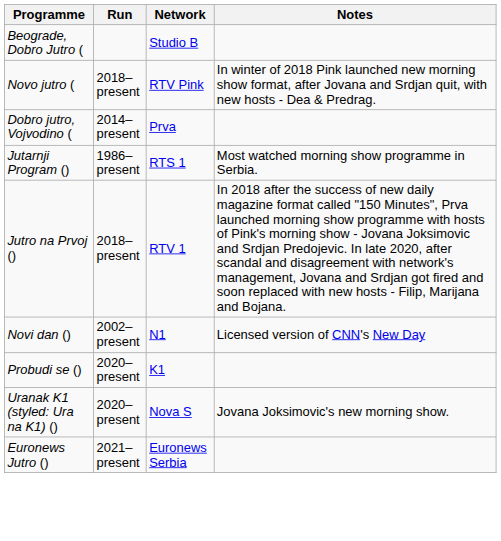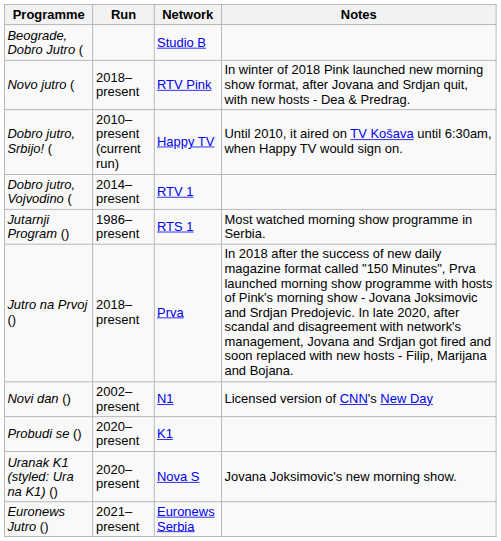 <table class="wikitable">
 <tr>
 <th>Programme</th>
 <th>Run</th>
 <th>Network</th>
 <th>Notes</th>
 </tr>
 <tr>
 <td><em>Beograde, Dobro Jutro</em> (</td>
 <td></td>
 <td><a href='#'>Studio B</a></td>
 <td></td>
 </tr>
 <tr>
 <td><em>Novo jutro</em> (</td>
 <td>2018–present</td>
 <td><a href='#'>RTV Pink</a></td>
 <td>In winter of 2018 Pink launched new morning show format, after Jovana and Srdjan quit, with new hosts - Dea & Predrag.</td>
 </tr>
 <tr>
+<td><em>Dobro jutro, Srbijo!</em> (</td>
+<td>2010–present (current run)</td>
+<td><a href='#'>Happy TV</a></td>
+<td>Until 2010, it aired on <a href='#'>TV Košava</a> until 6:30am, when Happy TV would sign on.</td>
+</tr>
+<tr>
 <td><em>Dobro jutro, Vojvodino</em> (</td>
 <td>2014–present</td>
-<td><a href='#'>Prva</a></td>
+<td><a href='#'>RTV 1</a></td>
 <td></td>
 </tr>
 <tr>
 <td><em>Jutarnji Program</em> ()</td>
 <td>1986–present</td>
 <td><a href='#'>RTS 1</a></td>
 <td>Most watched morning show programme in Serbia.</td>
 </tr>
 <tr>
 <td><em>Jutro na Prvoj</em> ()</td>
 <td>2018–present</td>
-<td><a href='#'>RTV 1</a></td>
+<td><a href='#'>Prva</a></td>
 <td>In 2018 after the success of new daily magazine format called "150 Minutes", Prva launched morning show programme with hosts of Pink's morning show - Jovana Joksimovic and Srdjan Predojevic. In late 2020, after scandal and disagreement with network's management, Jovana and Srdjan got fired and soon replaced with new hosts - Filip, Marijana and Bojana.</td>
 </tr>
 <tr>
 <td><em>Novi dan</em> ()</td>
 <td>2002–present</td>
 <td><a href='#'>N1</a></td>
 <td>Licensed version of <a href='#'>CNN</a>'s <a href='#'>New Day</a></td>
 </tr>
 <tr>
 <td><em>Probudi se</em> ()</td>
 <td>2020–present</td>
 <td><a href='#'>K1</a></td>
 <td></td>
 </tr>
 <tr>
 <td><em>Uranak K1 (styled: Ura na K1)</em> ()</td>
 <td>2020–present</td>
 <td><a href='#'>Nova S</a></td>
 <td>Jovana Joksimovic's new morning show.</td>
 </tr>
 <tr>
 <td><em>Euronews Jutro</em> ()</td>
 <td>2021–present</td>
 <td><a href='#'>Euronews Serbia</a></td>
 <td></td>
 </tr>
 </table>
